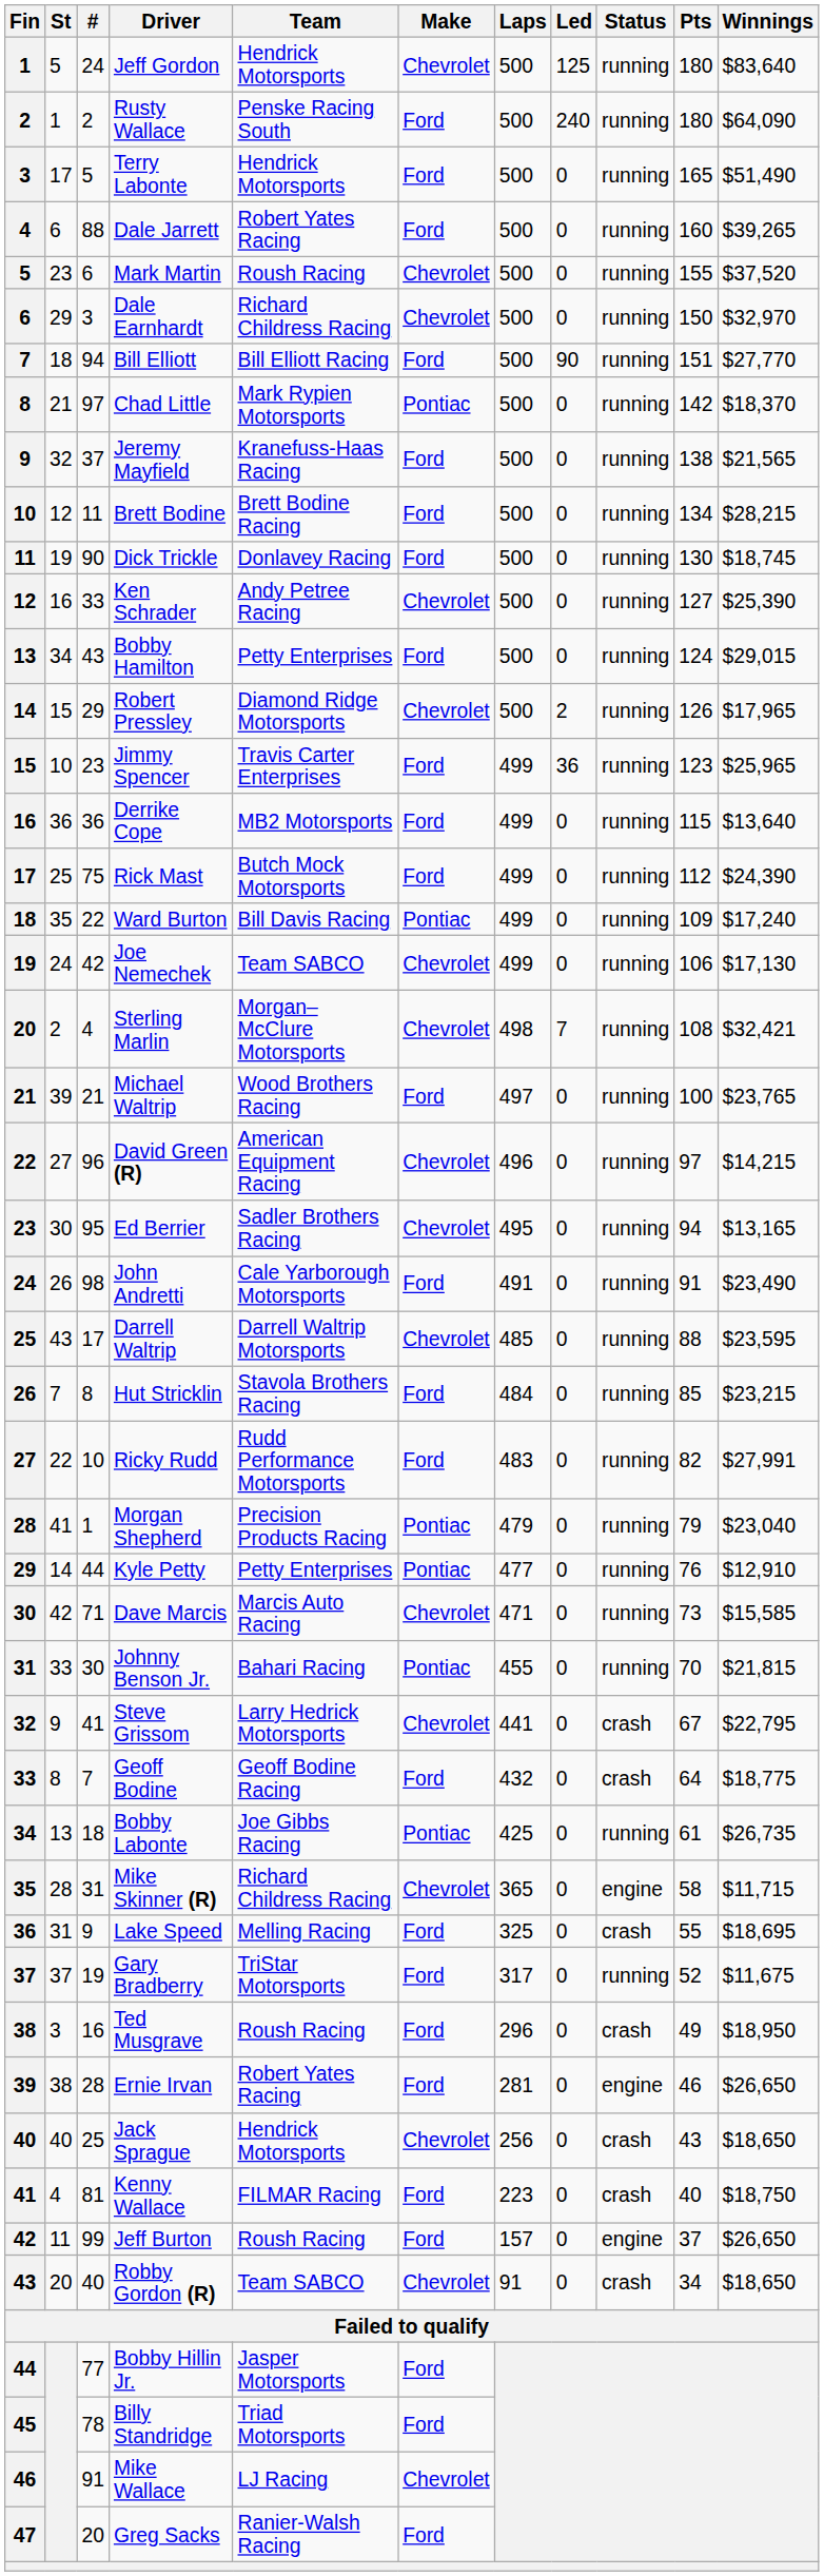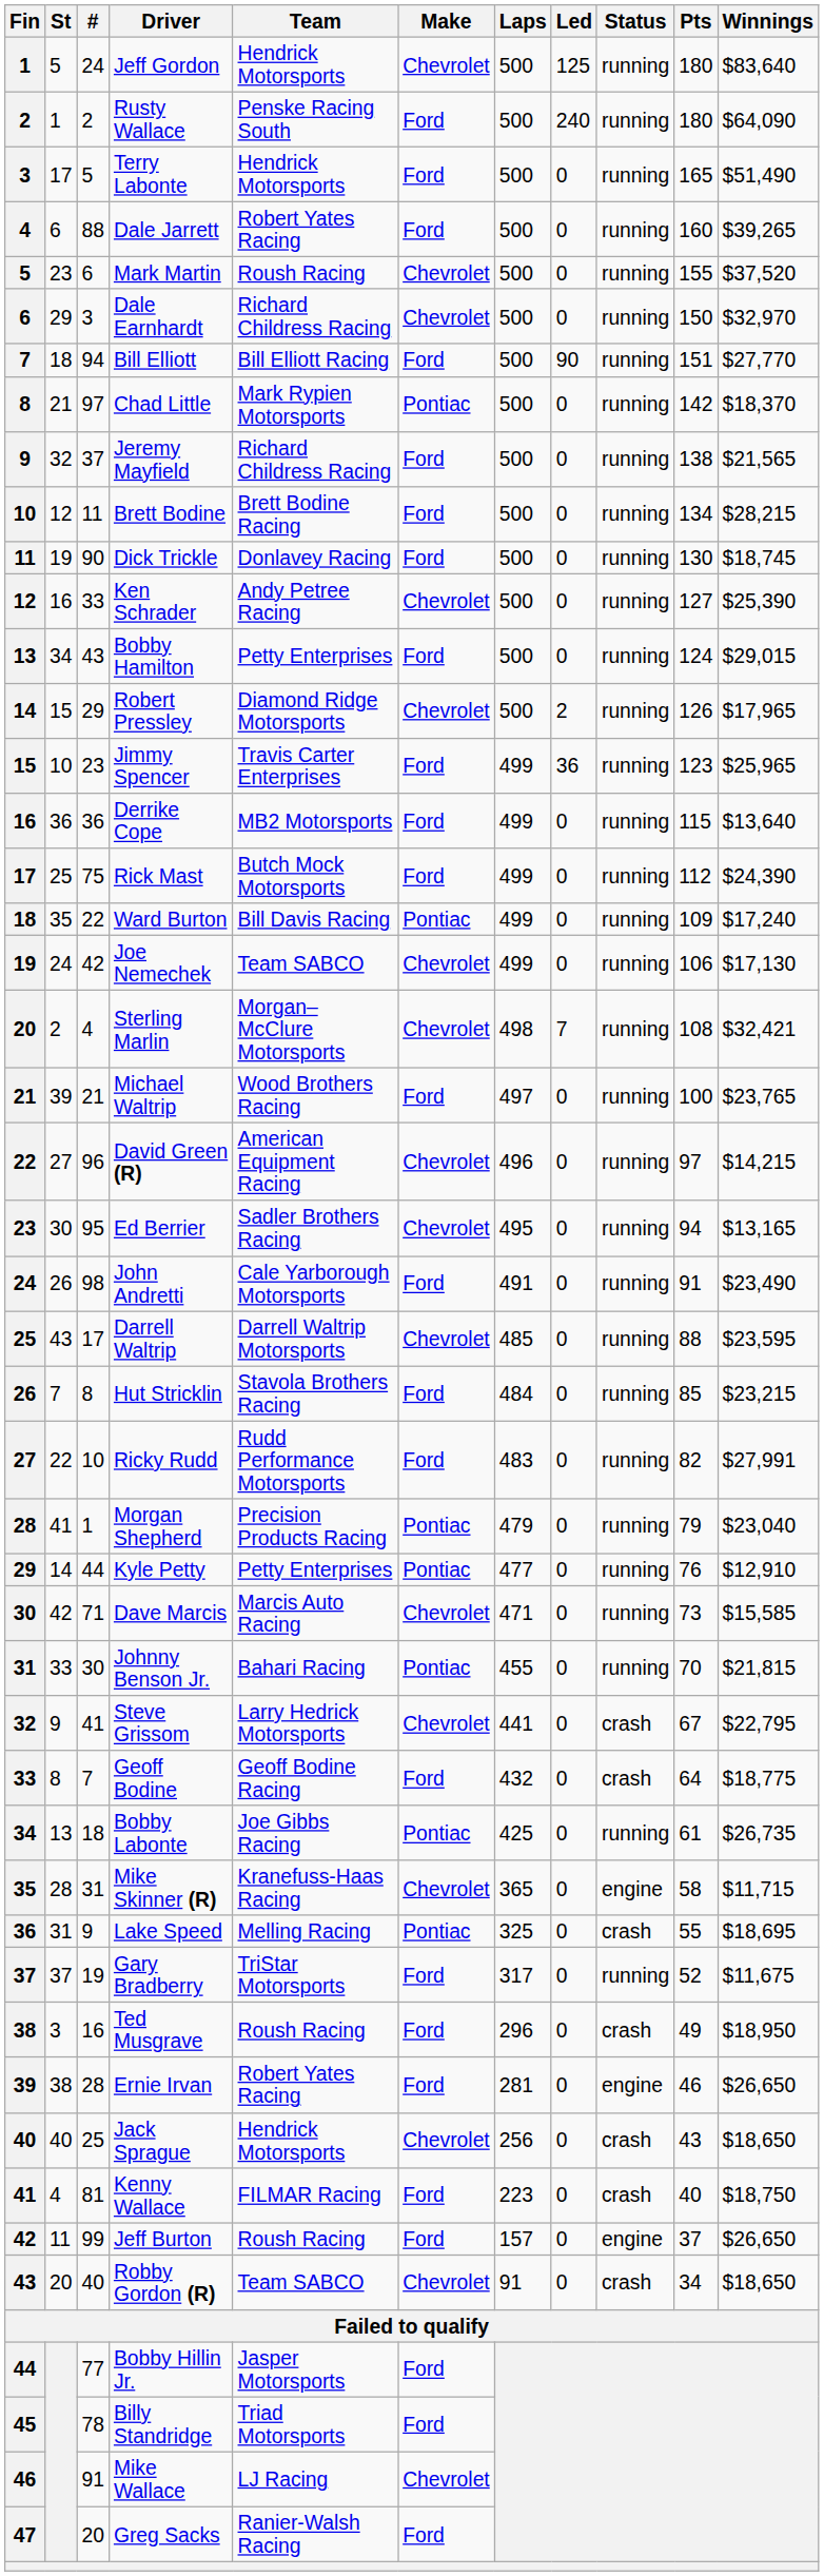 <table class="wikitable" style="font-size:95%">
 <tr>
 <th>Fin</th>
 <th>St</th>
 <th>#</th>
 <th>Driver</th>
 <th>Team</th>
 <th>Make</th>
 <th>Laps</th>
 <th>Led</th>
 <th>Status</th>
 <th>Pts</th>
 <th>Winnings</th>
 </tr>
 <tr>
 <th>1</th>
 <td>5</td>
 <td>24</td>
 <td><a href='#'>Jeff Gordon</a></td>
 <td><a href='#'>Hendrick Motorsports</a></td>
 <td><a href='#'>Chevrolet</a></td>
 <td>500</td>
 <td>125</td>
 <td>running</td>
 <td>180</td>
 <td>$83,640</td>
 </tr>
 <tr>
 <th>2</th>
 <td>1</td>
 <td>2</td>
 <td><a href='#'>Rusty Wallace</a></td>
 <td><a href='#'>Penske Racing South</a></td>
 <td><a href='#'>Ford</a></td>
 <td>500</td>
 <td>240</td>
 <td>running</td>
 <td>180</td>
 <td>$64,090</td>
 </tr>
 <tr>
 <th>3</th>
 <td>17</td>
 <td>5</td>
 <td><a href='#'>Terry Labonte</a></td>
 <td><a href='#'>Hendrick Motorsports</a></td>
 <td><a href='#'>Ford</a></td>
 <td>500</td>
 <td>0</td>
 <td>running</td>
 <td>165</td>
 <td>$51,490</td>
 </tr>
 <tr>
 <th>4</th>
 <td>6</td>
 <td>88</td>
 <td><a href='#'>Dale Jarrett</a></td>
 <td><a href='#'>Robert Yates Racing</a></td>
 <td><a href='#'>Ford</a></td>
 <td>500</td>
 <td>0</td>
 <td>running</td>
 <td>160</td>
 <td>$39,265</td>
 </tr>
 <tr>
 <th>5</th>
 <td>23</td>
 <td>6</td>
 <td><a href='#'>Mark Martin</a></td>
 <td><a href='#'>Roush Racing</a></td>
 <td><a href='#'>Chevrolet</a></td>
 <td>500</td>
 <td>0</td>
 <td>running</td>
 <td>155</td>
 <td>$37,520</td>
 </tr>
 <tr>
 <th>6</th>
 <td>29</td>
 <td>3</td>
 <td><a href='#'>Dale Earnhardt</a></td>
 <td><a href='#'>Richard Childress Racing</a></td>
 <td><a href='#'>Chevrolet</a></td>
 <td>500</td>
 <td>0</td>
 <td>running</td>
 <td>150</td>
 <td>$32,970</td>
 </tr>
 <tr>
 <th>7</th>
 <td>18</td>
 <td>94</td>
 <td><a href='#'>Bill Elliott</a></td>
 <td><a href='#'>Bill Elliott Racing</a></td>
 <td><a href='#'>Ford</a></td>
 <td>500</td>
 <td>90</td>
 <td>running</td>
 <td>151</td>
 <td>$27,770</td>
 </tr>
 <tr>
 <th>8</th>
 <td>21</td>
 <td>97</td>
 <td><a href='#'>Chad Little</a></td>
 <td><a href='#'>Mark Rypien Motorsports</a></td>
 <td><a href='#'>Pontiac</a></td>
 <td>500</td>
 <td>0</td>
 <td>running</td>
 <td>142</td>
 <td>$18,370</td>
 </tr>
 <tr>
 <th>9</th>
 <td>32</td>
 <td>37</td>
 <td><a href='#'>Jeremy Mayfield</a></td>
-<td><a href='#'>Kranefuss-Haas Racing</a></td>
+<td><a href='#'>Richard Childress Racing</a></td>
 <td><a href='#'>Ford</a></td>
 <td>500</td>
 <td>0</td>
 <td>running</td>
 <td>138</td>
 <td>$21,565</td>
 </tr>
 <tr>
 <th>10</th>
 <td>12</td>
 <td>11</td>
 <td><a href='#'>Brett Bodine</a></td>
 <td><a href='#'>Brett Bodine Racing</a></td>
 <td><a href='#'>Ford</a></td>
 <td>500</td>
 <td>0</td>
 <td>running</td>
 <td>134</td>
 <td>$28,215</td>
 </tr>
 <tr>
 <th>11</th>
 <td>19</td>
 <td>90</td>
 <td><a href='#'>Dick Trickle</a></td>
 <td><a href='#'>Donlavey Racing</a></td>
 <td><a href='#'>Ford</a></td>
 <td>500</td>
 <td>0</td>
 <td>running</td>
 <td>130</td>
 <td>$18,745</td>
 </tr>
 <tr>
 <th>12</th>
 <td>16</td>
 <td>33</td>
 <td><a href='#'>Ken Schrader</a></td>
 <td><a href='#'>Andy Petree Racing</a></td>
 <td><a href='#'>Chevrolet</a></td>
 <td>500</td>
 <td>0</td>
 <td>running</td>
 <td>127</td>
 <td>$25,390</td>
 </tr>
 <tr>
 <th>13</th>
 <td>34</td>
 <td>43</td>
 <td><a href='#'>Bobby Hamilton</a></td>
 <td><a href='#'>Petty Enterprises</a></td>
 <td><a href='#'>Ford</a></td>
 <td>500</td>
 <td>0</td>
 <td>running</td>
 <td>124</td>
 <td>$29,015</td>
 </tr>
 <tr>
 <th>14</th>
 <td>15</td>
 <td>29</td>
 <td><a href='#'>Robert Pressley</a></td>
 <td><a href='#'>Diamond Ridge Motorsports</a></td>
 <td><a href='#'>Chevrolet</a></td>
 <td>500</td>
 <td>2</td>
 <td>running</td>
 <td>126</td>
 <td>$17,965</td>
 </tr>
 <tr>
 <th>15</th>
 <td>10</td>
 <td>23</td>
 <td><a href='#'>Jimmy Spencer</a></td>
 <td><a href='#'>Travis Carter Enterprises</a></td>
 <td><a href='#'>Ford</a></td>
 <td>499</td>
 <td>36</td>
 <td>running</td>
 <td>123</td>
 <td>$25,965</td>
 </tr>
 <tr>
 <th>16</th>
 <td>36</td>
 <td>36</td>
 <td><a href='#'>Derrike Cope</a></td>
 <td><a href='#'>MB2 Motorsports</a></td>
 <td><a href='#'>Ford</a></td>
 <td>499</td>
 <td>0</td>
 <td>running</td>
 <td>115</td>
 <td>$13,640</td>
 </tr>
 <tr>
 <th>17</th>
 <td>25</td>
 <td>75</td>
 <td><a href='#'>Rick Mast</a></td>
 <td><a href='#'>Butch Mock Motorsports</a></td>
 <td><a href='#'>Ford</a></td>
 <td>499</td>
 <td>0</td>
 <td>running</td>
 <td>112</td>
 <td>$24,390</td>
 </tr>
 <tr>
 <th>18</th>
 <td>35</td>
 <td>22</td>
 <td><a href='#'>Ward Burton</a></td>
 <td><a href='#'>Bill Davis Racing</a></td>
 <td><a href='#'>Pontiac</a></td>
 <td>499</td>
 <td>0</td>
 <td>running</td>
 <td>109</td>
 <td>$17,240</td>
 </tr>
 <tr>
 <th>19</th>
 <td>24</td>
 <td>42</td>
 <td><a href='#'>Joe Nemechek</a></td>
 <td><a href='#'>Team SABCO</a></td>
 <td><a href='#'>Chevrolet</a></td>
 <td>499</td>
 <td>0</td>
 <td>running</td>
 <td>106</td>
 <td>$17,130</td>
 </tr>
 <tr>
 <th>20</th>
 <td>2</td>
 <td>4</td>
 <td><a href='#'>Sterling Marlin</a></td>
 <td><a href='#'>Morgan–McClure Motorsports</a></td>
 <td><a href='#'>Chevrolet</a></td>
 <td>498</td>
 <td>7</td>
 <td>running</td>
 <td>108</td>
 <td>$32,421</td>
 </tr>
 <tr>
 <th>21</th>
 <td>39</td>
 <td>21</td>
 <td><a href='#'>Michael Waltrip</a></td>
 <td><a href='#'>Wood Brothers Racing</a></td>
 <td><a href='#'>Ford</a></td>
 <td>497</td>
 <td>0</td>
 <td>running</td>
 <td>100</td>
 <td>$23,765</td>
 </tr>
 <tr>
 <th>22</th>
 <td>27</td>
 <td>96</td>
 <td><a href='#'>David Green</a> <strong>(R)</strong></td>
 <td><a href='#'>American Equipment Racing</a></td>
 <td><a href='#'>Chevrolet</a></td>
 <td>496</td>
 <td>0</td>
 <td>running</td>
 <td>97</td>
 <td>$14,215</td>
 </tr>
 <tr>
 <th>23</th>
 <td>30</td>
 <td>95</td>
 <td><a href='#'>Ed Berrier</a></td>
 <td><a href='#'>Sadler Brothers Racing</a></td>
 <td><a href='#'>Chevrolet</a></td>
 <td>495</td>
 <td>0</td>
 <td>running</td>
 <td>94</td>
 <td>$13,165</td>
 </tr>
 <tr>
 <th>24</th>
 <td>26</td>
 <td>98</td>
 <td><a href='#'>John Andretti</a></td>
 <td><a href='#'>Cale Yarborough Motorsports</a></td>
 <td><a href='#'>Ford</a></td>
 <td>491</td>
 <td>0</td>
 <td>running</td>
 <td>91</td>
 <td>$23,490</td>
 </tr>
 <tr>
 <th>25</th>
 <td>43</td>
 <td>17</td>
 <td><a href='#'>Darrell Waltrip</a></td>
 <td><a href='#'>Darrell Waltrip Motorsports</a></td>
 <td><a href='#'>Chevrolet</a></td>
 <td>485</td>
 <td>0</td>
 <td>running</td>
 <td>88</td>
 <td>$23,595</td>
 </tr>
 <tr>
 <th>26</th>
 <td>7</td>
 <td>8</td>
 <td><a href='#'>Hut Stricklin</a></td>
 <td><a href='#'>Stavola Brothers Racing</a></td>
 <td><a href='#'>Ford</a></td>
 <td>484</td>
 <td>0</td>
 <td>running</td>
 <td>85</td>
 <td>$23,215</td>
 </tr>
 <tr>
 <th>27</th>
 <td>22</td>
 <td>10</td>
 <td><a href='#'>Ricky Rudd</a></td>
 <td><a href='#'>Rudd Performance Motorsports</a></td>
 <td><a href='#'>Ford</a></td>
 <td>483</td>
 <td>0</td>
 <td>running</td>
 <td>82</td>
 <td>$27,991</td>
 </tr>
 <tr>
 <th>28</th>
 <td>41</td>
 <td>1</td>
 <td><a href='#'>Morgan Shepherd</a></td>
 <td><a href='#'>Precision Products Racing</a></td>
 <td><a href='#'>Pontiac</a></td>
 <td>479</td>
 <td>0</td>
 <td>running</td>
 <td>79</td>
 <td>$23,040</td>
 </tr>
 <tr>
 <th>29</th>
 <td>14</td>
 <td>44</td>
 <td><a href='#'>Kyle Petty</a></td>
 <td><a href='#'>Petty Enterprises</a></td>
 <td><a href='#'>Pontiac</a></td>
 <td>477</td>
 <td>0</td>
 <td>running</td>
 <td>76</td>
 <td>$12,910</td>
 </tr>
 <tr>
 <th>30</th>
 <td>42</td>
 <td>71</td>
 <td><a href='#'>Dave Marcis</a></td>
 <td><a href='#'>Marcis Auto Racing</a></td>
 <td><a href='#'>Chevrolet</a></td>
 <td>471</td>
 <td>0</td>
 <td>running</td>
 <td>73</td>
 <td>$15,585</td>
 </tr>
 <tr>
 <th>31</th>
 <td>33</td>
 <td>30</td>
 <td><a href='#'>Johnny Benson Jr.</a></td>
 <td><a href='#'>Bahari Racing</a></td>
 <td><a href='#'>Pontiac</a></td>
 <td>455</td>
 <td>0</td>
 <td>running</td>
 <td>70</td>
 <td>$21,815</td>
 </tr>
 <tr>
 <th>32</th>
 <td>9</td>
 <td>41</td>
 <td><a href='#'>Steve Grissom</a></td>
 <td><a href='#'>Larry Hedrick Motorsports</a></td>
 <td><a href='#'>Chevrolet</a></td>
 <td>441</td>
 <td>0</td>
 <td>crash</td>
 <td>67</td>
 <td>$22,795</td>
 </tr>
 <tr>
 <th>33</th>
 <td>8</td>
 <td>7</td>
 <td><a href='#'>Geoff Bodine</a></td>
 <td><a href='#'>Geoff Bodine Racing</a></td>
 <td><a href='#'>Ford</a></td>
 <td>432</td>
 <td>0</td>
 <td>crash</td>
 <td>64</td>
 <td>$18,775</td>
 </tr>
 <tr>
 <th>34</th>
 <td>13</td>
 <td>18</td>
 <td><a href='#'>Bobby Labonte</a></td>
 <td><a href='#'>Joe Gibbs Racing</a></td>
 <td><a href='#'>Pontiac</a></td>
 <td>425</td>
 <td>0</td>
 <td>running</td>
 <td>61</td>
 <td>$26,735</td>
 </tr>
 <tr>
 <th>35</th>
 <td>28</td>
 <td>31</td>
 <td><a href='#'>Mike Skinner</a> <strong>(R)</strong></td>
-<td><a href='#'>Richard Childress Racing</a></td>
+<td><a href='#'>Kranefuss-Haas Racing</a></td>
 <td><a href='#'>Chevrolet</a></td>
 <td>365</td>
 <td>0</td>
 <td>engine</td>
 <td>58</td>
 <td>$11,715</td>
 </tr>
 <tr>
 <th>36</th>
 <td>31</td>
 <td>9</td>
 <td><a href='#'>Lake Speed</a></td>
 <td><a href='#'>Melling Racing</a></td>
-<td><a href='#'>Ford</a></td>
+<td><a href='#'>Pontiac</a></td>
 <td>325</td>
 <td>0</td>
 <td>crash</td>
 <td>55</td>
 <td>$18,695</td>
 </tr>
 <tr>
 <th>37</th>
 <td>37</td>
 <td>19</td>
 <td><a href='#'>Gary Bradberry</a></td>
 <td><a href='#'>TriStar Motorsports</a></td>
 <td><a href='#'>Ford</a></td>
 <td>317</td>
 <td>0</td>
 <td>running</td>
 <td>52</td>
 <td>$11,675</td>
 </tr>
 <tr>
 <th>38</th>
 <td>3</td>
 <td>16</td>
 <td><a href='#'>Ted Musgrave</a></td>
 <td><a href='#'>Roush Racing</a></td>
 <td><a href='#'>Ford</a></td>
 <td>296</td>
 <td>0</td>
 <td>crash</td>
 <td>49</td>
 <td>$18,950</td>
 </tr>
 <tr>
 <th>39</th>
 <td>38</td>
 <td>28</td>
 <td><a href='#'>Ernie Irvan</a></td>
 <td><a href='#'>Robert Yates Racing</a></td>
 <td><a href='#'>Ford</a></td>
 <td>281</td>
 <td>0</td>
 <td>engine</td>
 <td>46</td>
 <td>$26,650</td>
 </tr>
 <tr>
 <th>40</th>
 <td>40</td>
 <td>25</td>
 <td><a href='#'>Jack Sprague</a></td>
 <td><a href='#'>Hendrick Motorsports</a></td>
 <td><a href='#'>Chevrolet</a></td>
 <td>256</td>
 <td>0</td>
 <td>crash</td>
 <td>43</td>
 <td>$18,650</td>
 </tr>
 <tr>
 <th>41</th>
 <td>4</td>
 <td>81</td>
 <td><a href='#'>Kenny Wallace</a></td>
 <td><a href='#'>FILMAR Racing</a></td>
 <td><a href='#'>Ford</a></td>
 <td>223</td>
 <td>0</td>
 <td>crash</td>
 <td>40</td>
 <td>$18,750</td>
 </tr>
 <tr>
 <th>42</th>
 <td>11</td>
 <td>99</td>
 <td><a href='#'>Jeff Burton</a></td>
 <td><a href='#'>Roush Racing</a></td>
 <td><a href='#'>Ford</a></td>
 <td>157</td>
 <td>0</td>
 <td>engine</td>
 <td>37</td>
 <td>$26,650</td>
 </tr>
 <tr>
 <th>43</th>
 <td>20</td>
 <td>40</td>
 <td><a href='#'>Robby Gordon</a> <strong>(R)</strong></td>
 <td><a href='#'>Team SABCO</a></td>
 <td><a href='#'>Chevrolet</a></td>
 <td>91</td>
 <td>0</td>
 <td>crash</td>
 <td>34</td>
 <td>$18,650</td>
 </tr>
 <tr>
 <th colspan="11">Failed to qualify</th>
 </tr>
 <tr>
 <th>44</th>
 <th rowspan="4"></th>
 <td>77</td>
 <td><a href='#'>Bobby Hillin Jr.</a></td>
 <td><a href='#'>Jasper Motorsports</a></td>
 <td><a href='#'>Ford</a></td>
 <th colspan="5" rowspan="4"></th>
 </tr>
 <tr>
 <th>45</th>
 <td>78</td>
 <td><a href='#'>Billy Standridge</a></td>
 <td><a href='#'>Triad Motorsports</a></td>
 <td><a href='#'>Ford</a></td>
 </tr>
 <tr>
 <th>46</th>
 <td>91</td>
 <td><a href='#'>Mike Wallace</a></td>
 <td><a href='#'>LJ Racing</a></td>
 <td><a href='#'>Chevrolet</a></td>
 </tr>
 <tr>
 <th>47</th>
 <td>20</td>
 <td><a href='#'>Greg Sacks</a></td>
 <td><a href='#'>Ranier-Walsh Racing</a></td>
 <td><a href='#'>Ford</a></td>
 </tr>
 <tr>
 <th colspan="11"></th>
 </tr>
 </table>
